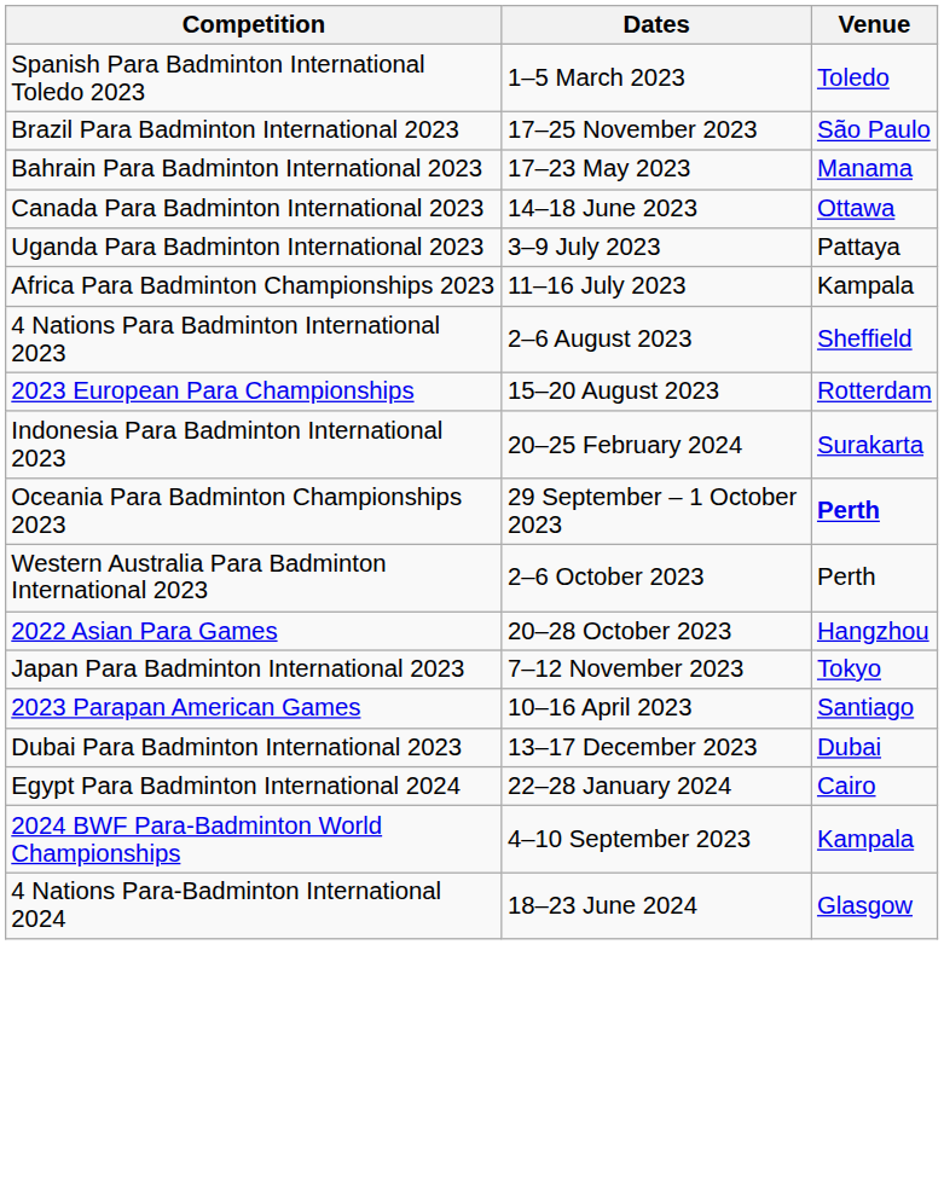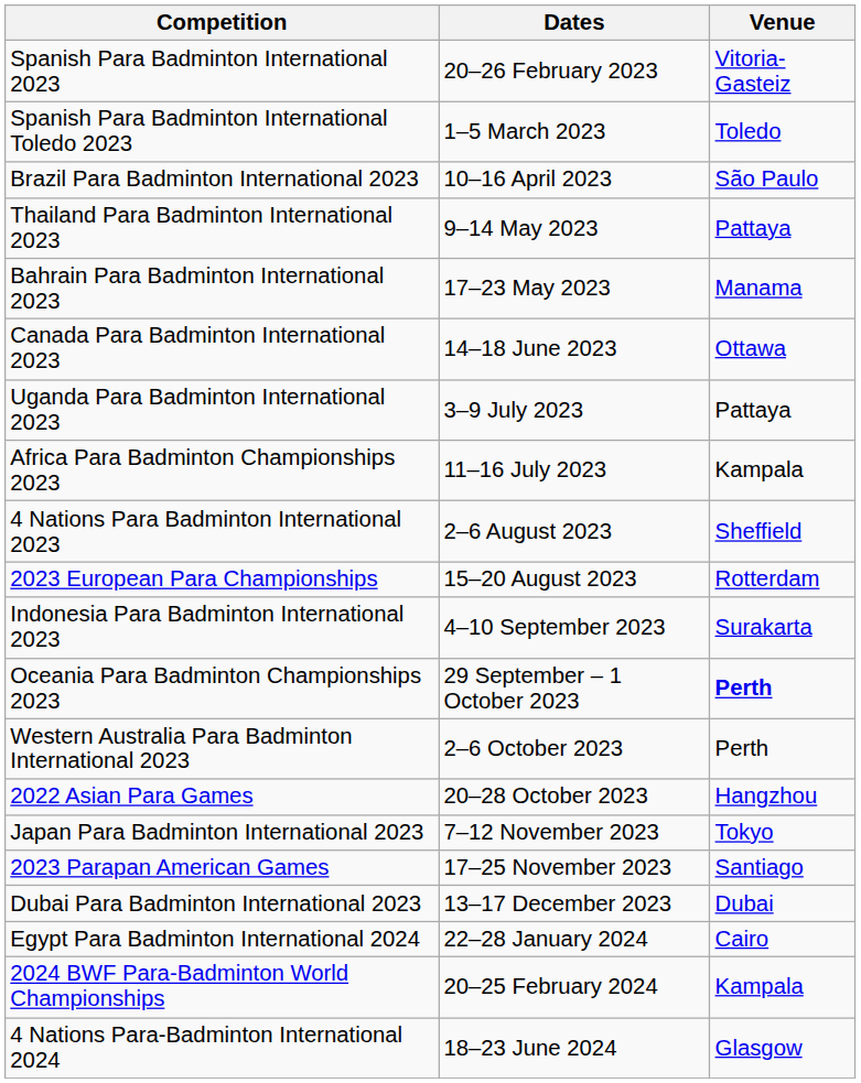 <table class=wikitable>
 <tr>
 <th>Competition</th>
 <th>Dates</th>
 <th>Venue</th>
+</tr>
+<tr>
+<td>Spanish Para Badminton International 2023</td>
+<td>20–26 February 2023</td>
+<td> <a href='#'>Vitoria-Gasteiz</a></td>
 </tr>
 <tr>
 <td>Spanish Para Badminton International Toledo 2023</td>
 <td>1–5 March 2023</td>
 <td> <a href='#'>Toledo</a></td>
 </tr>
 <tr>
 <td>Brazil Para Badminton International 2023</td>
-<td>17–25 November 2023</td>
+<td>10–16 April 2023</td>
 <td> <a href='#'>São Paulo</a></td>
+</tr>
+<tr>
+<td>Thailand Para Badminton International 2023</td>
+<td>9–14 May 2023</td>
+<td> <a href='#'>Pattaya</a></td>
 </tr>
 <tr>
 <td>Bahrain Para Badminton International 2023</td>
 <td>17–23 May 2023</td>
 <td> <a href='#'>Manama</a></td>
 </tr>
 <tr>
 <td>Canada Para Badminton International 2023</td>
 <td>14–18 June 2023</td>
 <td> <a href='#'>Ottawa</a></td>
 </tr>
 <tr>
 <td>Uganda Para Badminton International 2023</td>
 <td>3–9 July 2023</td>
 <td> Pattaya</td>
 </tr>
 <tr>
 <td>Africa Para Badminton Championships 2023</td>
 <td>11–16 July 2023</td>
 <td> Kampala</td>
 </tr>
 <tr>
 <td>4 Nations Para Badminton International 2023</td>
 <td>2–6 August 2023</td>
 <td> <a href='#'>Sheffield</a></td>
 </tr>
 <tr>
 <td><a href='#'>2023 European Para Championships</a></td>
 <td>15–20 August 2023</td>
 <td> <a href='#'>Rotterdam</a></td>
 </tr>
 <tr>
 <td>Indonesia Para Badminton International 2023</td>
-<td>20–25 February 2024</td>
+<td>4–10 September 2023</td>
 <td> <a href='#'>Surakarta</a></td>
 </tr>
 <tr>
 <td>Oceania Para Badminton Championships 2023</td>
 <td>29 September – 1 October 2023</td>
 <td><strong> <a href='#'>Perth</a></strong></td>
 </tr>
 <tr>
 <td>Western Australia Para Badminton International 2023</td>
 <td>2–6 October 2023</td>
 <td> Perth</td>
 </tr>
 <tr>
 <td><a href='#'>2022 Asian Para Games</a></td>
 <td>20–28 October 2023</td>
 <td> <a href='#'>Hangzhou</a></td>
 </tr>
 <tr>
 <td>Japan Para Badminton International 2023</td>
 <td>7–12 November 2023</td>
 <td> <a href='#'>Tokyo</a></td>
 </tr>
 <tr>
 <td><a href='#'>2023 Parapan American Games</a></td>
-<td>10–16 April 2023</td>
+<td>17–25 November 2023</td>
 <td> <a href='#'>Santiago</a></td>
 </tr>
 <tr>
 <td>Dubai Para Badminton International 2023</td>
 <td>13–17 December 2023</td>
 <td> <a href='#'>Dubai</a></td>
 </tr>
 <tr>
 <td>Egypt Para Badminton International 2024</td>
 <td>22–28 January 2024</td>
 <td> <a href='#'>Cairo</a></td>
 </tr>
 <tr>
 <td><a href='#'>2024 BWF Para-Badminton World Championships</a></td>
-<td>4–10 September 2023</td>
+<td>20–25 February 2024</td>
 <td> <a href='#'>Kampala</a></td>
 </tr>
 <tr>
 <td>4 Nations Para-Badminton International 2024</td>
 <td>18–23 June 2024</td>
 <td> <a href='#'>Glasgow</a></td>
 </tr>
 </table>
